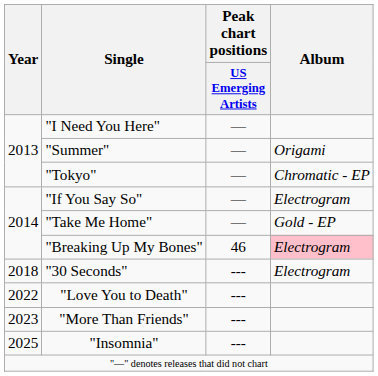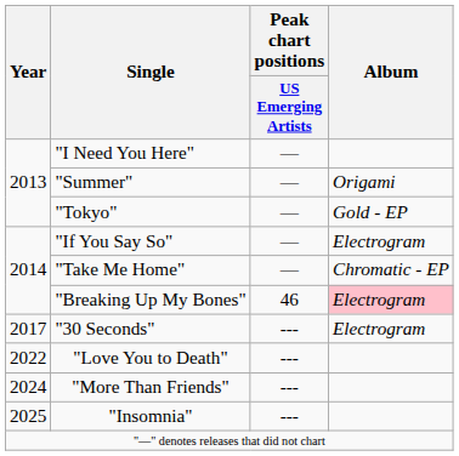 <table class="wikitable" style="text-align:center;">
 <tr>
 <th rowspan="2">Year</th>
 <th rowspan="2">Single</th>
 <th colspan="1">Peak chart positions</th>
 <th rowspan="2">Album</th>
 </tr>
 <tr style="font-size:smaller;">
 <th style="width:35px;"><a href='#'>US Emerging Artists</a></th>
 </tr>
 <tr>
 <td rowspan="3">2013</td>
 <td style="text-align:left;">"I Need You Here"</td>
 <td>—</td>
 <td></td>
 </tr>
 <tr>
 <td style="text-align:left;">"Summer"</td>
 <td>—</td>
 <td style="text-align:left;"><em>Origami</em></td>
 </tr>
 <tr>
 <td style="text-align:left;">"Tokyo"</td>
 <td>—</td>
-<td style="text-align:left;"><em>Chromatic - EP</em></td>
+<td style="text-align:left;"><em>Gold - EP</em></td>
 </tr>
 <tr>
 <td rowspan="3">2014</td>
 <td style="text-align:left;">"If You Say So"</td>
 <td>—</td>
 <td style="text-align:left;"><em>Electrogram</em></td>
 </tr>
 <tr>
 <td style="text-align:left;">"Take Me Home"</td>
 <td>—</td>
-<td style="text-align:left;"><em>Gold - EP</em></td>
+<td style="text-align:left;"><em>Chromatic - EP</em></td>
 </tr>
 <tr>
 <td style="text-align:left;">"Breaking Up My Bones"</td>
 <td>46</td>
 <td style="background: pink; text-align:left;"><em>Electrogram</em></td>
 </tr>
 <tr>
-<td>2018</td>
+<td>2017</td>
 <td style="text-align:left;">"30 Seconds" </td>
 <td>---</td>
 <td style="text-align:left;"><em>Electrogram</em></td>
 </tr>
 <tr>
 <td>2022</td>
 <td>"Love You to Death"</td>
 <td>---</td>
 <td></td>
 </tr>
 <tr>
-<td>2023</td>
+<td>2024</td>
 <td>"More Than Friends"</td>
 <td>---</td>
 <td></td>
 </tr>
 <tr>
 <td>2025</td>
 <td>"Insomnia"</td>
 <td>---</td>
 <td></td>
 </tr>
 <tr>
 <td colspan="10" style="font-size:8pt">"—" denotes releases that did not chart</td>
 </tr>
 </table>
